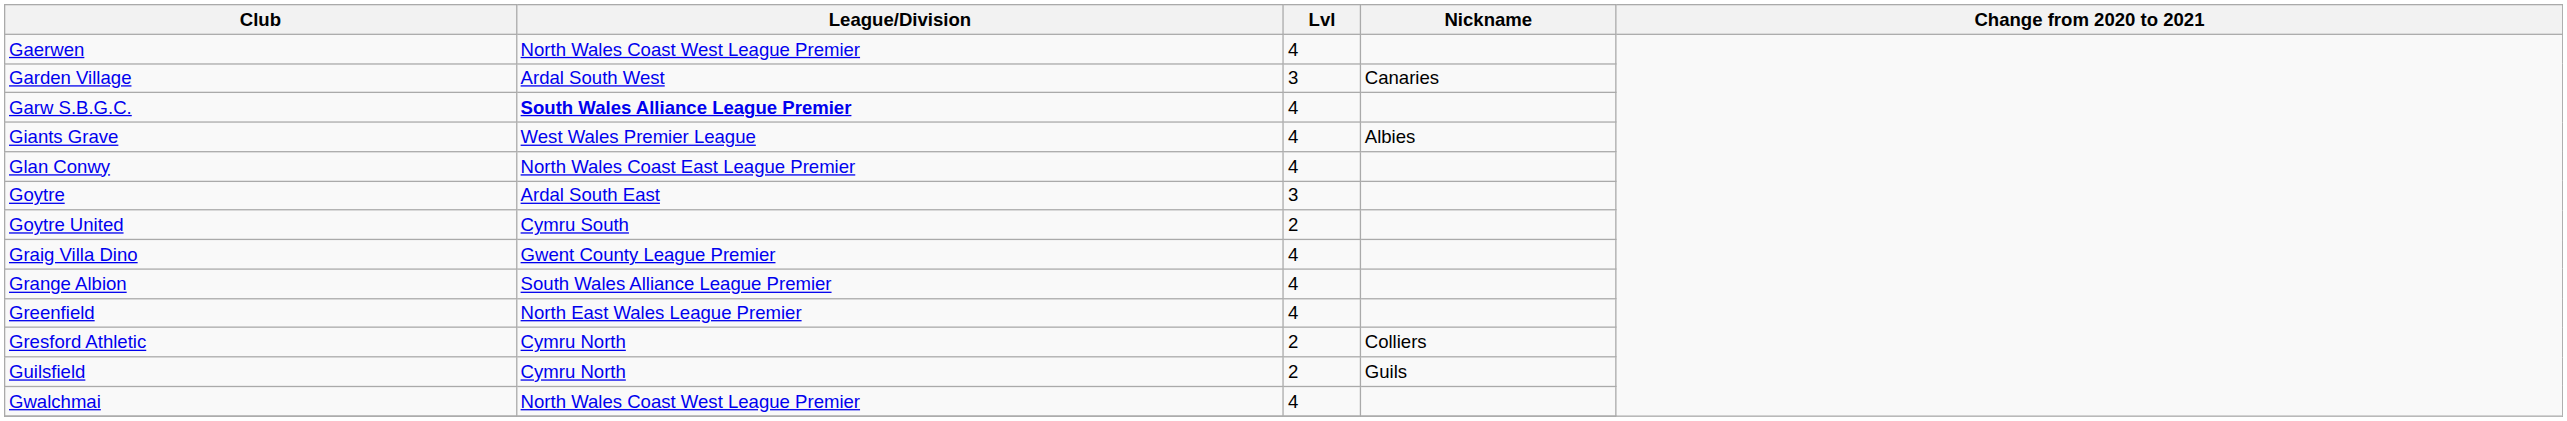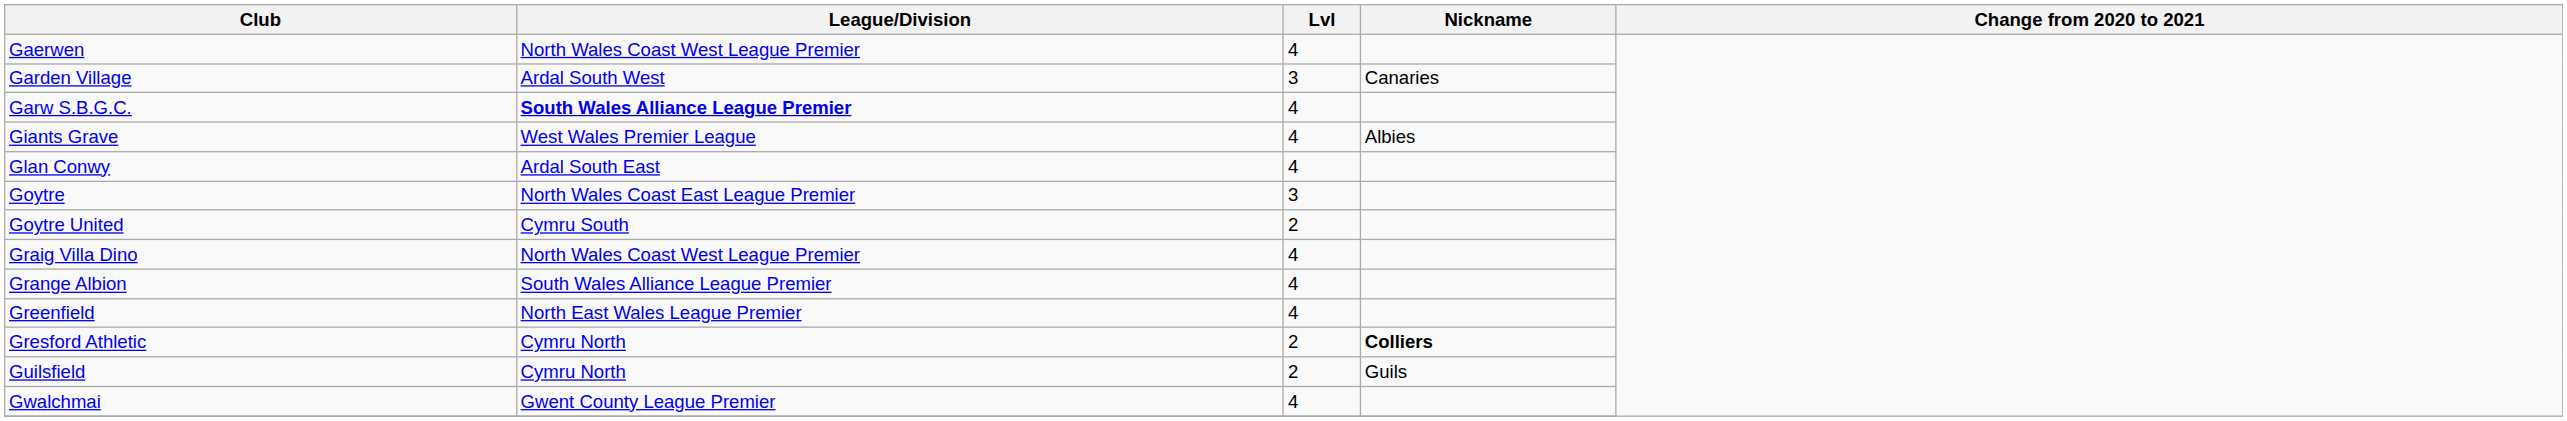 <table class="wikitable sortable" width=100% style="font-size:90%">
 <tr>
 <th width=20%>Club</th>
 <th width=30%>League/Division</th>
 <th width=3%>Lvl</th>
 <th width=10%>Nickname</th>
 <th width=37%>Change from 2020 to 2021</th>
 </tr>
 <tr>
 <td><a href='#'>Gaerwen</a></td>
 <td><a href='#'>North Wales Coast West League Premier</a></td>
 <td>4</td>
 <td></td>
 </tr>
 <tr>
 <td><a href='#'>Garden Village</a></td>
 <td><a href='#'>Ardal South West</a></td>
 <td>3</td>
 <td>Canaries</td>
 </tr>
 <tr>
 <td><a href='#'>Garw S.B.G.C.</a></td>
 <td><strong><a href='#'>South Wales Alliance League Premier</a></strong></td>
 <td>4</td>
 <td></td>
 </tr>
 <tr>
 <td><a href='#'>Giants Grave</a></td>
 <td><a href='#'>West Wales Premier League</a></td>
 <td>4</td>
 <td>Albies</td>
 </tr>
 <tr>
 <td><a href='#'>Glan Conwy</a></td>
-<td><a href='#'>North Wales Coast East League Premier</a></td>
+<td><a href='#'>Ardal South East</a></td>
 <td>4</td>
 <td></td>
 </tr>
 <tr>
 <td><a href='#'>Goytre</a></td>
-<td><a href='#'>Ardal South East</a></td>
+<td><a href='#'>North Wales Coast East League Premier</a></td>
 <td>3</td>
 <td></td>
 </tr>
 <tr>
 <td><a href='#'>Goytre United</a></td>
 <td><a href='#'>Cymru South</a></td>
 <td>2</td>
 <td></td>
 </tr>
 <tr>
 <td><a href='#'>Graig Villa Dino</a></td>
-<td><a href='#'>Gwent County League Premier</a></td>
+<td><a href='#'>North Wales Coast West League Premier</a></td>
 <td>4</td>
 <td></td>
 </tr>
 <tr>
 <td><a href='#'>Grange Albion</a></td>
 <td><a href='#'>South Wales Alliance League Premier</a></td>
 <td>4</td>
 <td></td>
 </tr>
 <tr>
 <td><a href='#'>Greenfield</a></td>
 <td><a href='#'>North East Wales League Premier</a></td>
 <td>4</td>
 <td></td>
 </tr>
 <tr>
 <td><a href='#'>Gresford Athletic</a></td>
 <td><a href='#'>Cymru North</a></td>
 <td>2</td>
-<td>Colliers</td>
+<td><strong>Colliers</strong></td>
 </tr>
 <tr>
 <td><a href='#'>Guilsfield</a></td>
 <td><a href='#'>Cymru North</a></td>
 <td>2</td>
 <td>Guils</td>
 </tr>
 <tr>
 <td><a href='#'>Gwalchmai</a></td>
-<td><a href='#'>North Wales Coast West League Premier</a></td>
+<td><a href='#'>Gwent County League Premier</a></td>
 <td>4</td>
 <td></td>
 </tr>
 <tr>
 </tr>
 </table>
